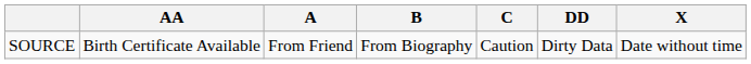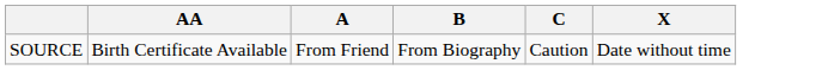 <table class ="wikitable">
 <tr>
 <th></th>
 <th><span>AA</span></th>
 <th><span>A</span></th>
 <th><span>B</span></th>
 <th><span>C</span></th>
-<th><span>DD</span></th>
 <th><span>X</span></th>
 </tr>
 <tr>
 <td>SOURCE</td>
 <td>Birth Certificate Available</td>
 <td>From Friend</td>
 <td>From Biography</td>
 <td>Caution</td>
-<td>Dirty Data</td>
 <td>Date without time</td>
 </tr>
 </table>
